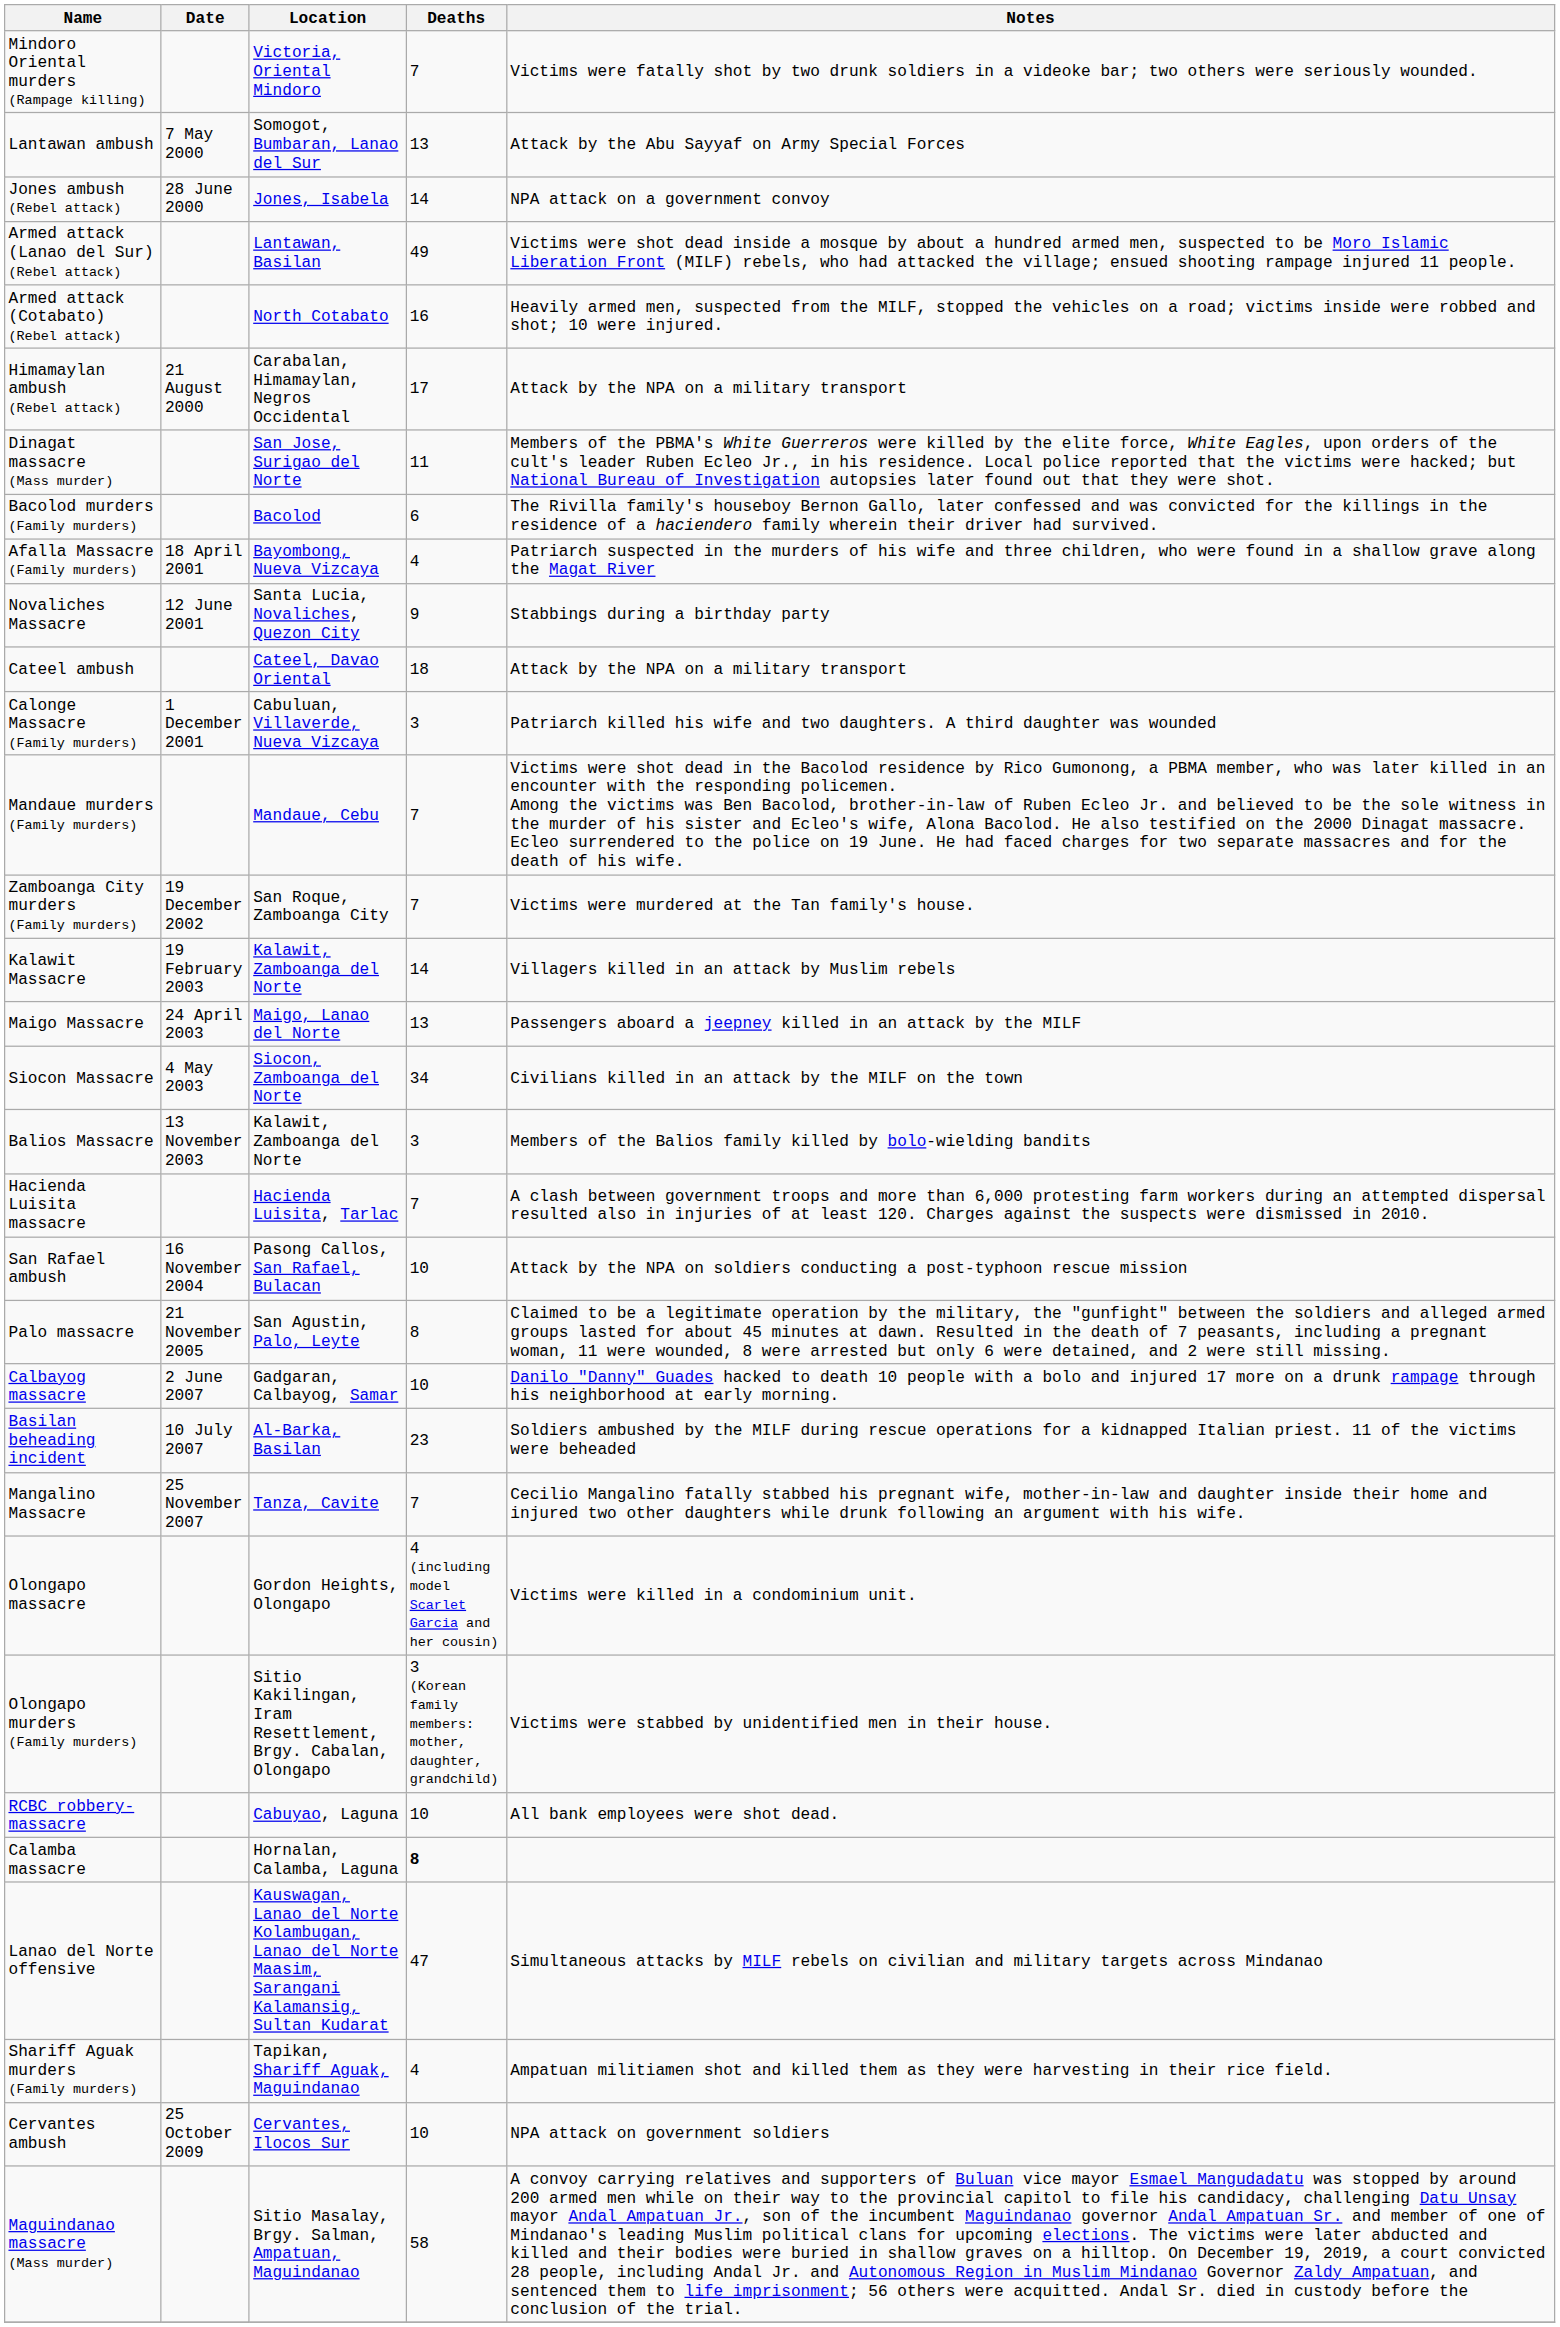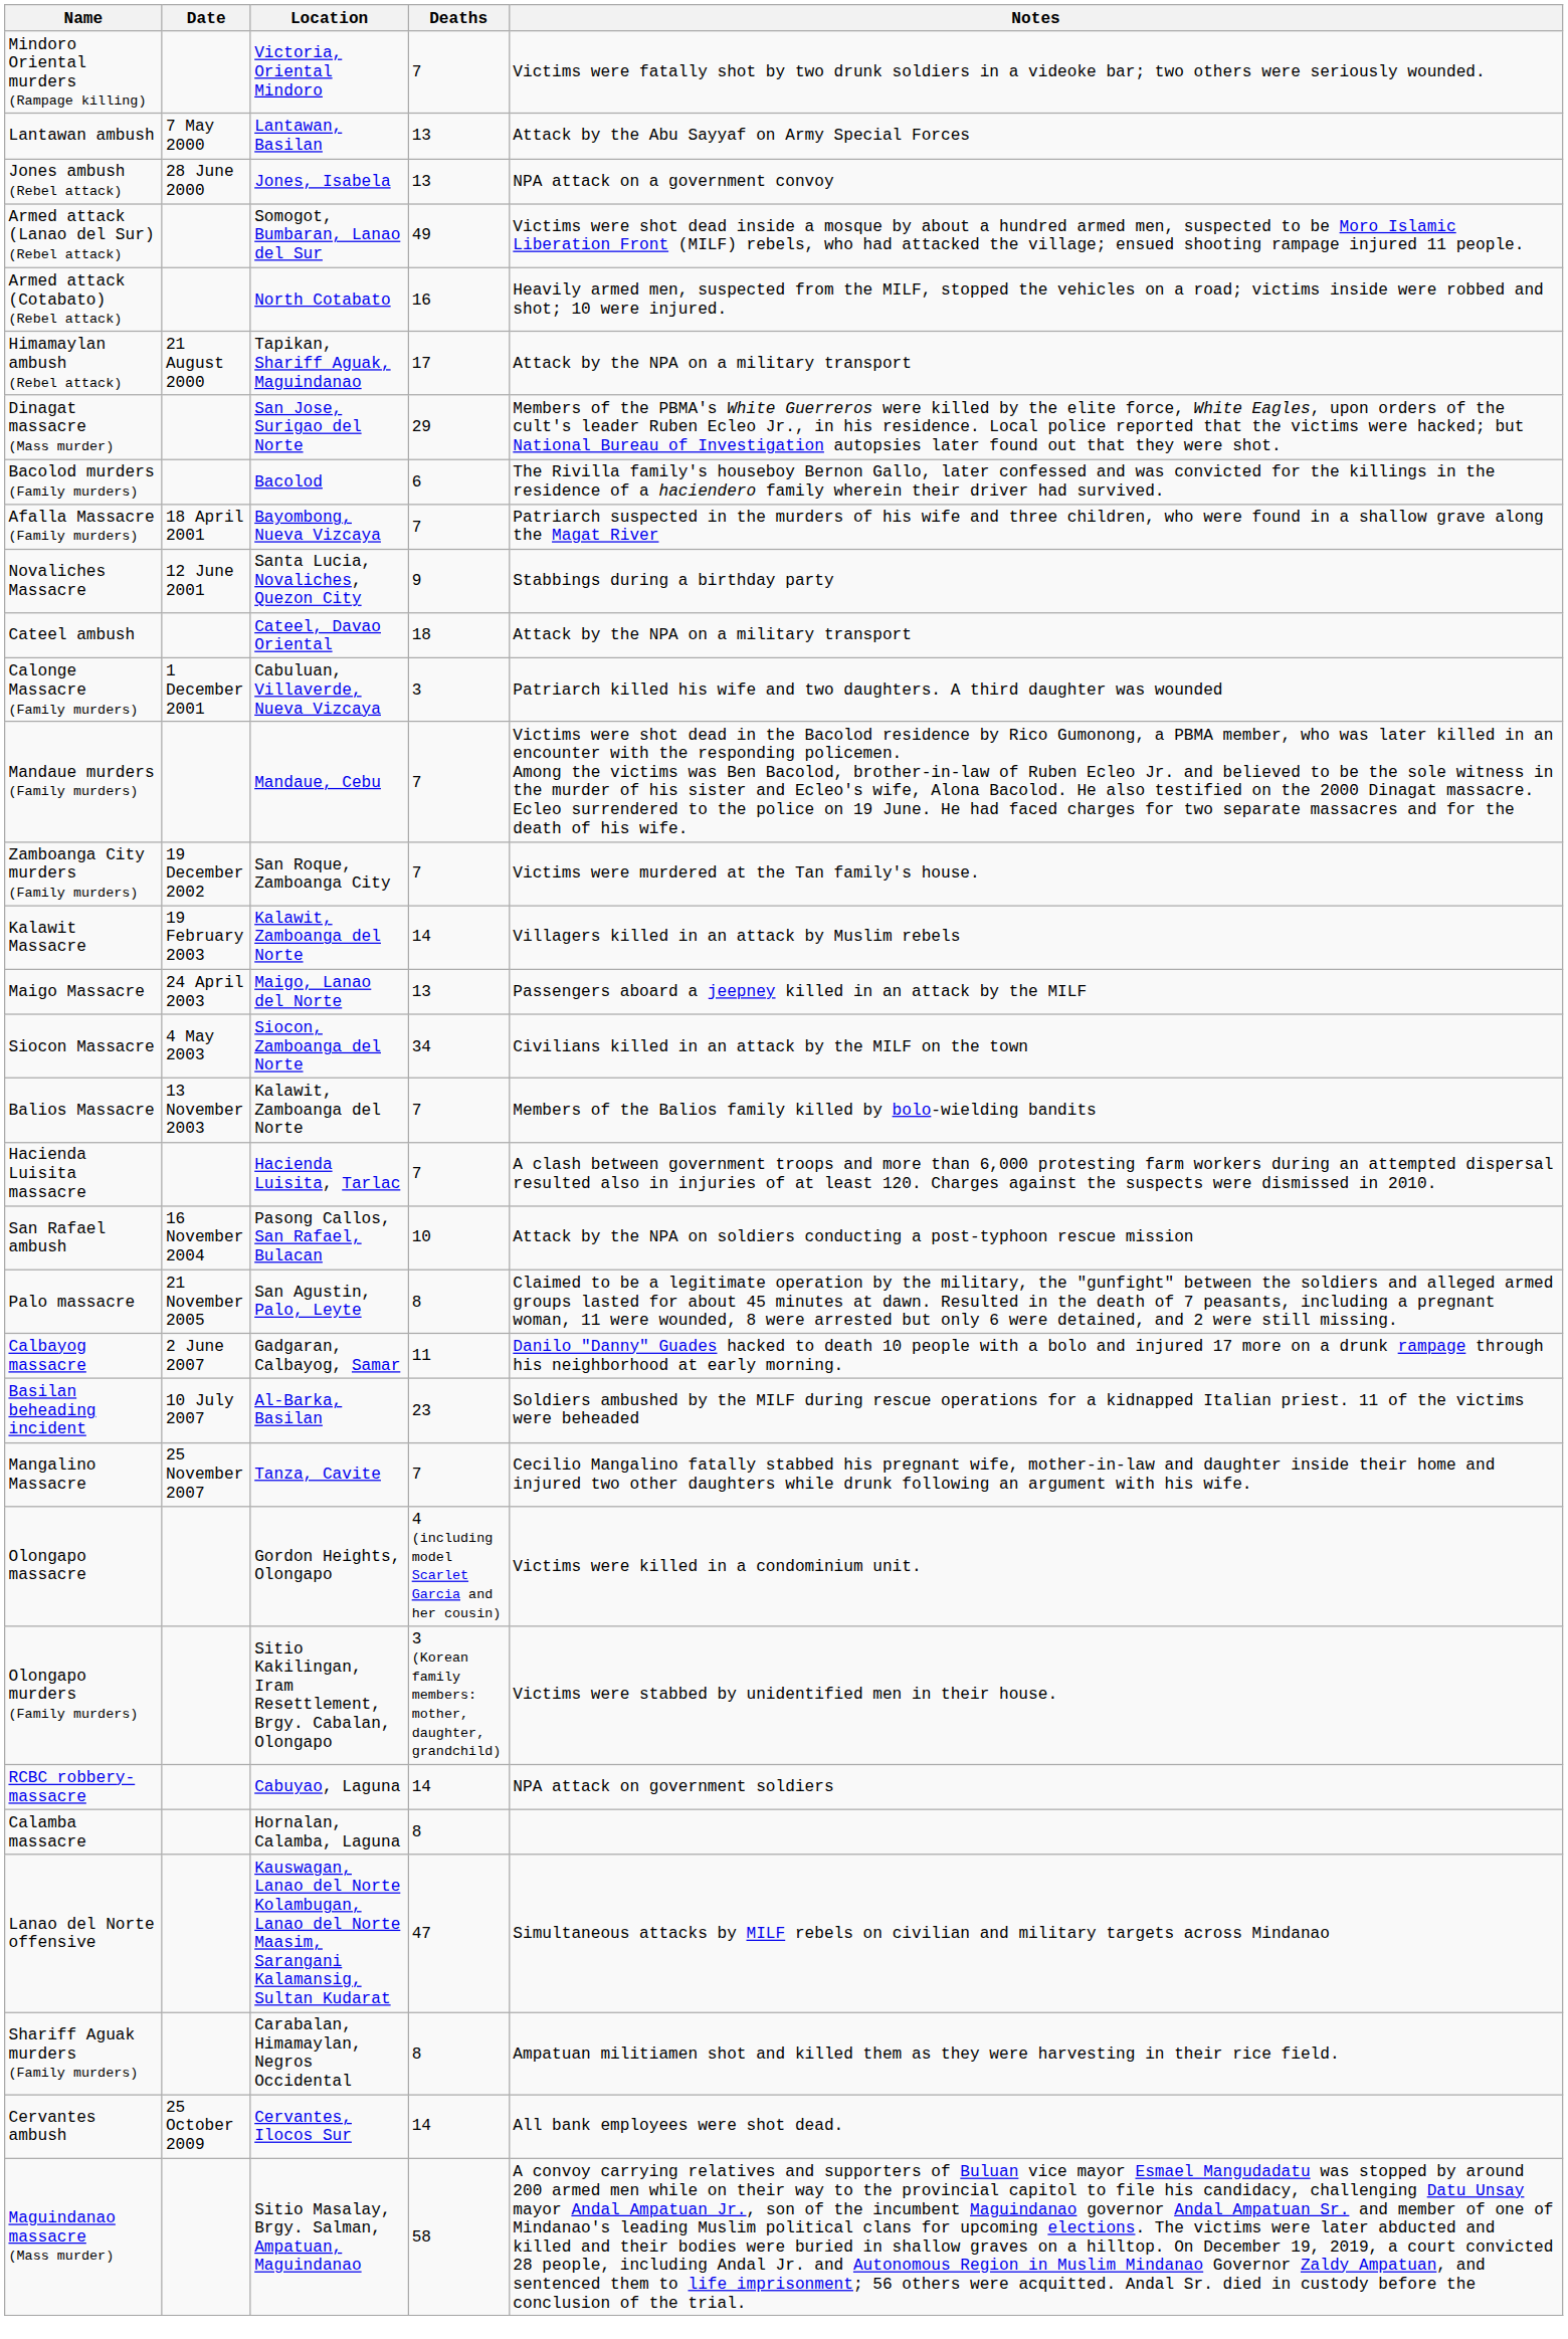 <table class="wikitable sortable">
 <tr>
 <th style="width:120px;">Name</th>
 <th style="width:65px;">Date</th>
 <th style="width:120px;">Location</th>
 <th style="width:75px;" data-sort-type="number">Deaths</th>
 <th class="unsortable">Notes</th>
 </tr>
 <tr>
 <td>Mindoro Oriental murders<br><small>(Rampage killing)</small></td>
 <td></td>
 <td><a href='#'>Victoria, Oriental Mindoro</a></td>
 <td>7<br></td>
 <td>Victims were fatally shot by two drunk soldiers in a videoke bar; two others were seriously wounded.</td>
 </tr>
 <tr>
 <td>Lantawan ambush</td>
 <td>7 May 2000</td>
-<td>Somogot, <a href='#'>Bumbaran, Lanao del Sur</a></td>
+<td><a href='#'>Lantawan, Basilan</a></td>
 <td>13</td>
 <td>Attack by the Abu Sayyaf on Army Special Forces</td>
 </tr>
 <tr>
 <td>Jones ambush<br><small>(Rebel attack)</small></td>
 <td>28 June 2000</td>
 <td><a href='#'>Jones, Isabela</a></td>
-<td>14</td>
+<td>13</td>
 <td>NPA attack on a government convoy</td>
 </tr>
 <tr>
 <td>Armed attack (Lanao del Sur)<br><small>(Rebel attack)</small></td>
 <td></td>
-<td><a href='#'>Lantawan, Basilan</a></td>
+<td>Somogot, <a href='#'>Bumbaran, Lanao del Sur</a></td>
 <td>49<br></td>
 <td>Victims were shot dead inside a mosque by about a hundred armed men, suspected to be <a href='#'>Moro Islamic Liberation Front</a> (MILF) rebels, who had attacked the village; ensued shooting rampage injured 11 people.</td>
 </tr>
 <tr>
 <td>Armed attack (Cotabato)<br><small>(Rebel attack)</small></td>
 <td></td>
 <td><a href='#'>North Cotabato</a></td>
 <td>16<br></td>
 <td>Heavily armed men, suspected from the MILF, stopped the vehicles on a road; victims inside were robbed and shot; 10 were injured.</td>
 </tr>
 <tr>
 <td>Himamaylan ambush<br><small>(Rebel attack)</small></td>
 <td>21 August 2000</td>
-<td>Carabalan, Himamaylan, Negros Occidental</td>
+<td>Tapikan, <a href='#'>Shariff Aguak, Maguindanao</a></td>
 <td>17<br></td>
 <td>Attack by the NPA on a military transport</td>
 </tr>
 <tr>
 <td>Dinagat massacre<br><small>(Mass murder)</small></td>
 <td></td>
 <td><a href='#'>San Jose, Surigao del Norte</a></td>
-<td>11<br></td>
+<td>29<br></td>
 <td>Members of the PBMA's <em>White Guerreros</em> were killed by the elite force, <em>White Eagles</em>, upon orders of the cult's leader Ruben Ecleo Jr., in his residence. Local police reported that the victims were hacked; but <a href='#'>National Bureau of Investigation</a> autopsies later found out that they were shot.</td>
 </tr>
 <tr>
 <td>Bacolod murders<br><small>(Family murders)</small></td>
 <td></td>
 <td><a href='#'>Bacolod</a></td>
 <td>6<br></td>
 <td>The Rivilla family's houseboy Bernon Gallo, later confessed and was convicted for the killings in the residence of a <em>haciendero</em> family wherein their driver had survived.</td>
 </tr>
 <tr>
 <td>Afalla Massacre<br><small>(Family murders)</small></td>
 <td>18 April 2001</td>
 <td><a href='#'>Bayombong, Nueva Vizcaya</a></td>
-<td>4</td>
+<td>7</td>
 <td>Patriarch suspected in the murders of his wife and three children, who were found in a shallow grave along the <a href='#'>Magat River</a></td>
 </tr>
 <tr>
 <td>Novaliches Massacre</td>
 <td>12 June 2001</td>
 <td>Santa Lucia, <a href='#'>Novaliches</a>, <a href='#'>Quezon City</a></td>
 <td>9</td>
 <td>Stabbings during a birthday party</td>
 </tr>
 <tr>
 <td>Cateel ambush</td>
 <td></td>
 <td><a href='#'>Cateel, Davao Oriental</a></td>
 <td>18</td>
 <td>Attack by the NPA on a military transport</td>
 </tr>
 <tr>
 <td>Calonge Massacre<br><small>(Family murders)</small></td>
 <td>1 December 2001</td>
 <td>Cabuluan, <a href='#'>Villaverde, Nueva Vizcaya</a></td>
 <td>3</td>
 <td>Patriarch killed his wife and two daughters. A third daughter was wounded</td>
 </tr>
 <tr>
 <td>Mandaue murders<br><small>(Family murders)</small></td>
 <td></td>
 <td><a href='#'>Mandaue, Cebu</a></td>
 <td>7<br></td>
 <td>Victims were shot dead in the Bacolod residence by Rico Gumonong, a PBMA member, who was later killed in an encounter with the responding policemen.<br>Among the victims was Ben Bacolod, brother-in-law of Ruben Ecleo Jr. and believed to be the sole witness in the murder of his sister and Ecleo's wife, Alona Bacolod. He also testified on the 2000 Dinagat massacre.<br>Ecleo surrendered to the police on 19 June. He had faced charges for two separate massacres and for the death of his wife.</td>
 </tr>
 <tr>
 <td>Zamboanga City murders<br><small>(Family murders)</small></td>
 <td>19 December 2002</td>
 <td>San Roque, Zamboanga City</td>
 <td>7<br></td>
 <td>Victims were murdered at the Tan family's house.</td>
 </tr>
 <tr>
 <td>Kalawit Massacre</td>
 <td>19 February 2003</td>
 <td><a href='#'>Kalawit, Zamboanga del Norte</a></td>
 <td>14</td>
 <td>Villagers killed in an attack by Muslim rebels</td>
 </tr>
 <tr>
 <td>Maigo Massacre</td>
 <td>24 April 2003</td>
 <td><a href='#'>Maigo, Lanao del Norte</a></td>
 <td>13</td>
 <td>Passengers aboard a <a href='#'>jeepney</a> killed in an attack by the MILF</td>
 </tr>
 <tr>
 <td>Siocon Massacre</td>
 <td>4 May 2003</td>
 <td><a href='#'>Siocon, Zamboanga del Norte</a></td>
 <td>34</td>
 <td>Civilians killed in an attack by the MILF on the town</td>
 </tr>
 <tr>
 <td>Balios Massacre</td>
 <td>13 November 2003</td>
 <td>Kalawit, Zamboanga del Norte</td>
-<td>3</td>
+<td>7</td>
 <td>Members of the Balios family killed by <a href='#'>bolo</a>-wielding bandits</td>
 </tr>
 <tr>
 <td>Hacienda Luisita massacre</td>
 <td></td>
 <td><a href='#'>Hacienda Luisita</a>, <a href='#'>Tarlac</a></td>
 <td>7</td>
 <td>A clash between government troops and more than 6,000 protesting farm workers during an attempted dispersal resulted also in injuries of at least 120. Charges against the suspects were dismissed in 2010.</td>
 </tr>
 <tr>
 <td>San Rafael ambush</td>
 <td>16 November 2004</td>
 <td>Pasong Callos, <a href='#'>San Rafael, Bulacan</a></td>
 <td>10</td>
 <td>Attack by the NPA on soldiers conducting a post-typhoon rescue mission</td>
 </tr>
 <tr>
 <td>Palo massacre</td>
 <td>21 November 2005</td>
 <td>San Agustin, <a href='#'>Palo, Leyte</a></td>
 <td>8</td>
 <td>Claimed to be a legitimate operation by the military, the "gunfight" between the soldiers and alleged armed groups lasted for about 45 minutes at dawn. Resulted in the death of 7 peasants, including a pregnant woman, 11 were wounded, 8 were arrested but only 6 were detained, and 2 were still missing.</td>
 </tr>
 <tr>
 <td><a href='#'>Calbayog massacre</a></td>
 <td>2 June 2007</td>
 <td>Gadgaran, Calbayog, <a href='#'>Samar</a></td>
-<td>10</td>
+<td>11</td>
 <td><a href='#'>Danilo "Danny" Guades</a> hacked to death 10 people with a bolo and injured 17 more on a drunk <a href='#'>rampage</a> through his neighborhood at early morning.</td>
 </tr>
 <tr>
 <td><a href='#'>Basilan beheading incident</a></td>
 <td>10 July 2007</td>
 <td><a href='#'>Al-Barka, Basilan</a></td>
 <td>23</td>
 <td>Soldiers ambushed by the MILF during rescue operations for a kidnapped Italian priest. 11 of the victims were beheaded</td>
 </tr>
 <tr>
 <td>Mangalino Massacre</td>
 <td>25 November 2007</td>
 <td><a href='#'>Tanza, Cavite</a></td>
 <td>7</td>
 <td>Cecilio Mangalino fatally stabbed his pregnant wife, mother-in-law and daughter inside their home and injured two other daughters while drunk following an argument with his wife.</td>
 </tr>
 <tr>
 <td>Olongapo massacre</td>
 <td></td>
 <td>Gordon Heights, Olongapo</td>
 <td>4<br><small>(including model <a href='#'>Scarlet Garcia</a> and her cousin)</small></td>
 <td>Victims were killed in a condominium unit.</td>
 </tr>
 <tr>
 <td>Olongapo murders<br><small>(Family murders)</small></td>
 <td></td>
 <td>Sitio Kakilingan, Iram Resettlement, Brgy. Cabalan, Olongapo</td>
 <td>3<br><small>(Korean family members: mother, daughter, grandchild)</small></td>
 <td>Victims were stabbed by unidentified men in their house.</td>
 </tr>
 <tr>
 <td><a href='#'>RCBC robbery-massacre</a></td>
 <td></td>
 <td><a href='#'>Cabuyao</a>, Laguna</td>
-<td>10</td>
-<td>All bank employees were shot dead.</td>
+<td>14</td>
+<td>NPA attack on government soldiers</td>
 </tr>
 <tr>
 <td>Calamba massacre</td>
 <td></td>
 <td>Hornalan, Calamba, Laguna</td>
-<td><strong>8</strong></td>
+<td>8</td>
 <td></td>
 </tr>
 <tr>
 <td>Lanao del Norte offensive</td>
 <td></td>
 <td><a href='#'>Kauswagan, Lanao del Norte</a><br><a href='#'>Kolambugan, Lanao del Norte</a><br><a href='#'>Maasim, Sarangani</a><br><a href='#'>Kalamansig, Sultan Kudarat</a></td>
 <td>47</td>
 <td>Simultaneous attacks by <a href='#'>MILF</a> rebels on civilian and military targets across Mindanao</td>
 </tr>
 <tr>
 <td>Shariff Aguak murders<br><small>(Family murders)</small></td>
 <td></td>
-<td>Tapikan, <a href='#'>Shariff Aguak, Maguindanao</a></td>
-<td>4<br></td>
+<td>Carabalan, Himamaylan, Negros Occidental</td>
+<td>8<br></td>
 <td>Ampatuan militiamen shot and killed them as they were harvesting in their rice field.</td>
 </tr>
 <tr>
 <td>Cervantes ambush</td>
 <td>25 October 2009</td>
 <td><a href='#'>Cervantes, Ilocos Sur</a></td>
-<td>10</td>
-<td>NPA attack on government soldiers</td>
+<td>14</td>
+<td>All bank employees were shot dead.</td>
 </tr>
 <tr>
 <td><a href='#'>Maguindanao massacre</a><br><small>(Mass murder)</small></td>
 <td></td>
 <td>Sitio Masalay, Brgy. Salman, <a href='#'>Ampatuan, Maguindanao</a></td>
 <td>58<br></td>
 <td>A convoy carrying relatives and supporters of <a href='#'>Buluan</a> vice mayor <a href='#'>Esmael Mangudadatu</a> was stopped by around 200 armed men while on their way to the provincial capitol to file his candidacy, challenging <a href='#'>Datu Unsay</a> mayor <a href='#'>Andal Ampatuan Jr.</a>, son of the incumbent <a href='#'>Maguindanao</a> governor <a href='#'>Andal Ampatuan Sr.</a> and member of one of Mindanao's leading Muslim political clans for upcoming <a href='#'>elections</a>. The victims were later abducted and killed and their bodies were buried in shallow graves on a hilltop. On December 19, 2019, a court convicted 28 people, including Andal Jr. and <a href='#'>Autonomous Region in Muslim Mindanao</a> Governor <a href='#'>Zaldy Ampatuan</a>, and sentenced them to <a href='#'>life imprisonment</a>; 56 others were acquitted. Andal Sr. died in custody before the conclusion of the trial.</td>
 </tr>
 <tr>
 </tr>
 </table>
